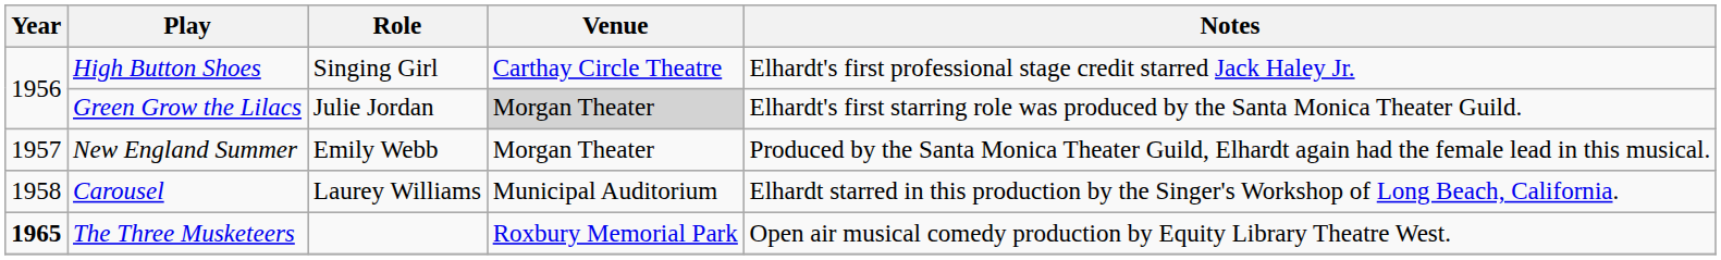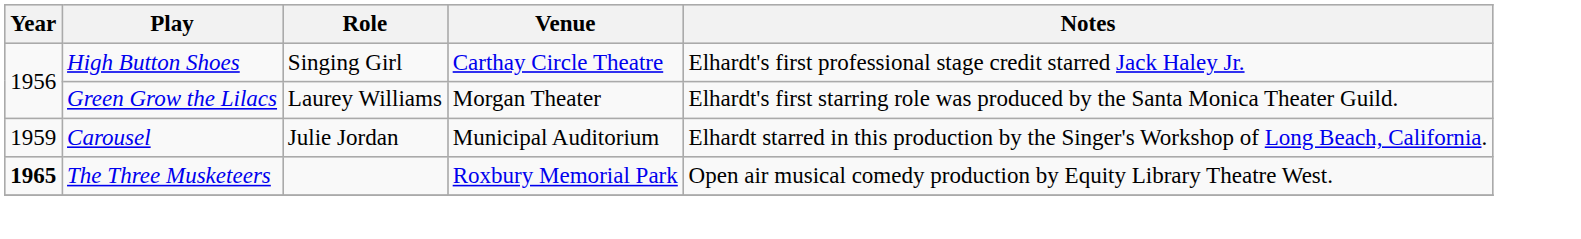 <table class="wikitable sortable plainrowheaders" style="font-size: 90%">
 <tr>
 <th scope="col">Year</th>
 <th scope="col">Play</th>
 <th scope="col">Role</th>
 <th scope="col">Venue</th>
 <th scope="col">Notes</th>
 </tr>
 <tr>
 <td rowspan=2>1956</td>
 <td><em><a href='#'>High Button Shoes</a></em></td>
 <td>Singing Girl</td>
 <td><a href='#'>Carthay Circle Theatre</a></td>
 <td>Elhardt's first professional stage credit starred <a href='#'>Jack Haley Jr.</a></td>
 </tr>
 <tr>
 <td><em><a href='#'>Green Grow the Lilacs</a></em></td>
-<td>Julie Jordan</td>
-<td style="background: lightgrey;">Morgan Theater</td>
+<td>Laurey Williams</td>
+<td>Morgan Theater</td>
 <td>Elhardt's first starring role was produced by the Santa Monica Theater Guild.</td>
 </tr>
 <tr>
-<td>1957</td>
-<td><em>New England Summer</em></td>
-<td>Emily Webb</td>
-<td>Morgan Theater</td>
-<td>Produced by the Santa Monica Theater Guild, Elhardt again had the female lead in this musical.</td>
-</tr>
-<tr>
-<td>1958</td>
+<td>1959</td>
 <td><em><a href='#'>Carousel</a></em></td>
-<td>Laurey Williams</td>
+<td>Julie Jordan</td>
 <td>Municipal Auditorium</td>
 <td>Elhardt starred in this production by the Singer's Workshop of <a href='#'>Long Beach, California</a>.</td>
 </tr>
 <tr>
 <td><strong>1965</strong></td>
 <td><em><a href='#'>The Three Musketeers</a></em></td>
 <td></td>
 <td><a href='#'>Roxbury Memorial Park</a></td>
 <td>Open air musical comedy production by Equity Library Theatre West.</td>
 </tr>
 <tr>
 </tr>
 </table>
